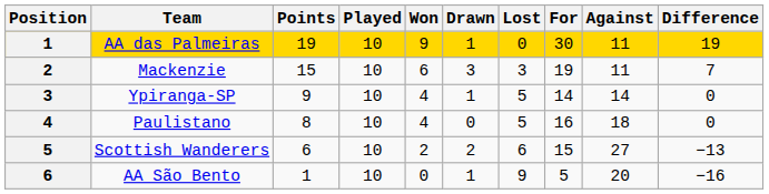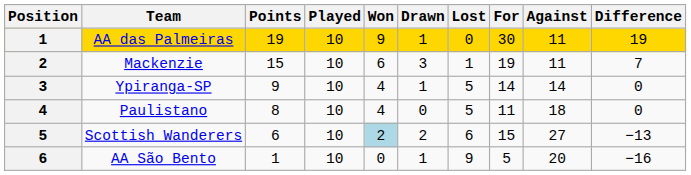 <table class="wikitable" style="text-align:center">
 <tr>
 <th>Position</th>
 <th>Team</th>
 <th>Points</th>
 <th>Played</th>
 <th>Won</th>
 <th>Drawn</th>
 <th>Lost</th>
 <th>For</th>
 <th>Against</th>
 <th>Difference</th>
 </tr>
 <tr style="background: gold;">
 <th>1</th>
 <td><a href='#'>AA das Palmeiras</a></td>
 <td>19</td>
 <td>10</td>
 <td>9</td>
 <td>1</td>
 <td>0</td>
 <td>30</td>
 <td>11</td>
 <td>19</td>
 </tr>
 <tr>
 <th>2</th>
 <td><a href='#'>Mackenzie</a></td>
 <td>15</td>
 <td>10</td>
 <td>6</td>
 <td>3</td>
-<td>3</td>
+<td>1</td>
 <td>19</td>
 <td>11</td>
 <td>7</td>
 </tr>
 <tr>
 <th>3</th>
 <td><a href='#'>Ypiranga-SP</a></td>
 <td>9</td>
 <td>10</td>
 <td>4</td>
 <td>1</td>
 <td>5</td>
 <td>14</td>
 <td>14</td>
 <td>0</td>
 </tr>
 <tr>
 <th>4</th>
 <td><a href='#'>Paulistano</a></td>
 <td>8</td>
 <td>10</td>
 <td>4</td>
 <td>0</td>
 <td>5</td>
-<td>16</td>
+<td>11</td>
 <td>18</td>
 <td>0</td>
 </tr>
 <tr>
 <th>5</th>
 <td><a href='#'>Scottish Wanderers</a></td>
 <td>6</td>
 <td>10</td>
-<td>2</td>
+<td style="background: lightblue;">2</td>
 <td>2</td>
 <td>6</td>
 <td>15</td>
 <td>27</td>
 <td>−13</td>
 </tr>
 <tr>
 <th>6</th>
 <td><a href='#'>AA São Bento</a></td>
 <td>1</td>
 <td>10</td>
 <td>0</td>
 <td>1</td>
 <td>9</td>
 <td>5</td>
 <td>20</td>
 <td>−16</td>
 </tr>
 </table>
